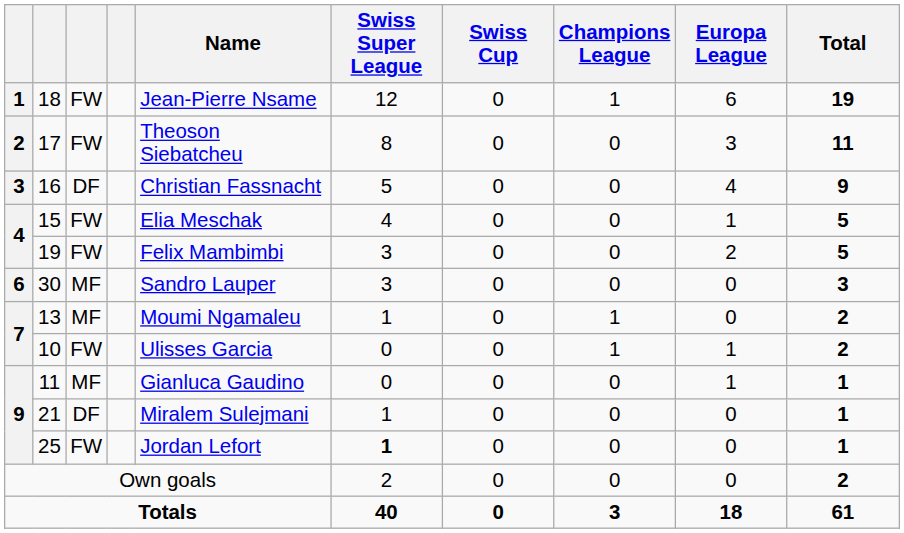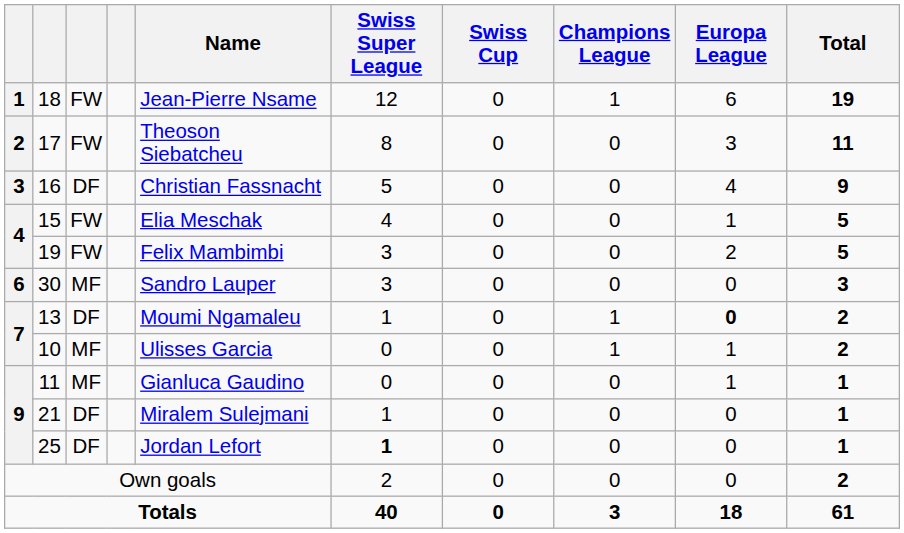 <table class="wikitable" style="text-align:center">
 <tr>
 <th width=15></th>
 <th width=15></th>
 <th width=15></th>
 <th width=15></th>
 <th width=145>Name</th>
 <th width=80><a href='#'>Swiss Super League</a></th>
 <th width=80><a href='#'>Swiss Cup</a></th>
 <th width=80><a href='#'>Champions League</a></th>
 <th width=80><a href='#'>Europa League</a></th>
 <th width=80>Total</th>
 </tr>
 <tr>
 <th rowspan=1>1</th>
 <td>18</td>
 <td>FW</td>
 <td></td>
 <td align=left><a href='#'>Jean-Pierre Nsame</a></td>
 <td>12</td>
 <td>0</td>
 <td>1</td>
 <td>6</td>
 <td><strong>19</strong></td>
 </tr>
 <tr>
 <th rowspan=1>2</th>
 <td>17</td>
 <td>FW</td>
 <td></td>
 <td align=left><a href='#'>Theoson Siebatcheu</a></td>
 <td>8</td>
 <td>0</td>
 <td>0</td>
 <td>3</td>
 <td><strong>11</strong></td>
 </tr>
 <tr>
 <th rowspan=1>3</th>
 <td>16</td>
 <td>DF</td>
 <td></td>
 <td align=left><a href='#'>Christian Fassnacht</a></td>
 <td>5</td>
 <td>0</td>
 <td>0</td>
 <td>4</td>
 <td><strong>9</strong></td>
 </tr>
 <tr>
 <th rowspan=2>4</th>
 <td>15</td>
 <td>FW</td>
 <td></td>
 <td align=left><a href='#'>Elia Meschak</a></td>
 <td>4</td>
 <td>0</td>
 <td>0</td>
 <td>1</td>
 <td><strong>5</strong></td>
 </tr>
 <tr>
 <td>19</td>
 <td>FW</td>
 <td></td>
 <td align=left><a href='#'>Felix Mambimbi</a></td>
 <td>3</td>
 <td>0</td>
 <td>0</td>
 <td>2</td>
 <td><strong>5</strong></td>
 </tr>
 <tr>
 <th rowspan=1>6</th>
 <td>30</td>
 <td>MF</td>
 <td></td>
 <td align=left><a href='#'>Sandro Lauper</a></td>
 <td>3</td>
 <td>0</td>
 <td>0</td>
 <td>0</td>
 <td><strong>3</strong></td>
 </tr>
 <tr>
 <th rowspan=2>7</th>
 <td>13</td>
-<td>MF</td>
+<td>DF</td>
 <td></td>
 <td align=left><a href='#'>Moumi Ngamaleu</a></td>
 <td>1</td>
 <td>0</td>
 <td>1</td>
-<td>0</td>
+<td><strong>0</strong></td>
 <td><strong>2</strong></td>
 </tr>
 <tr>
 <td>10</td>
-<td>FW</td>
+<td>MF</td>
 <td></td>
 <td align=left><a href='#'>Ulisses Garcia</a></td>
 <td>0</td>
 <td>0</td>
 <td>1</td>
 <td>1</td>
 <td><strong>2</strong></td>
 </tr>
 <tr>
 <th rowspan=3>9</th>
 <td>11</td>
 <td>MF</td>
 <td></td>
 <td align=left><a href='#'>Gianluca Gaudino</a></td>
 <td>0</td>
 <td>0</td>
 <td>0</td>
 <td>1</td>
 <td><strong>1</strong></td>
 </tr>
 <tr>
 <td>21</td>
 <td>DF</td>
 <td></td>
 <td align=left><a href='#'>Miralem Sulejmani</a></td>
 <td>1</td>
 <td>0</td>
 <td>0</td>
 <td>0</td>
 <td><strong>1</strong></td>
 </tr>
 <tr>
 <td>25</td>
-<td>FW</td>
+<td>DF</td>
 <td></td>
 <td align=left><a href='#'>Jordan Lefort</a></td>
 <td><strong>1</strong></td>
 <td>0</td>
 <td>0</td>
 <td>0</td>
 <td><strong>1</strong></td>
 </tr>
 <tr class="sortbottom">
 <td colspan=5>Own goals</td>
 <td>2</td>
 <td>0</td>
 <td>0</td>
 <td>0</td>
 <td><strong>2</strong></td>
 </tr>
 <tr>
 <td colspan=5><strong>Totals</strong></td>
 <td><strong>40</strong></td>
 <td><strong>0</strong></td>
 <td><strong>3</strong></td>
 <td><strong>18</strong></td>
 <td><strong>61</strong></td>
 </tr>
 </table>
